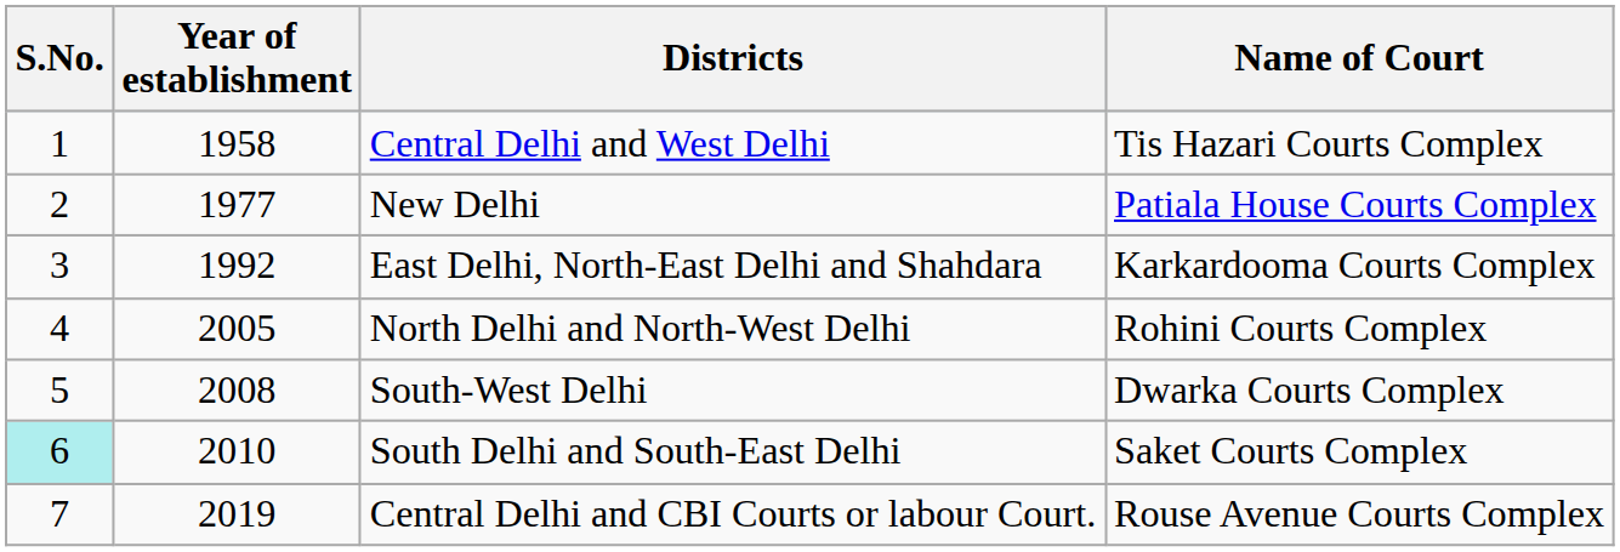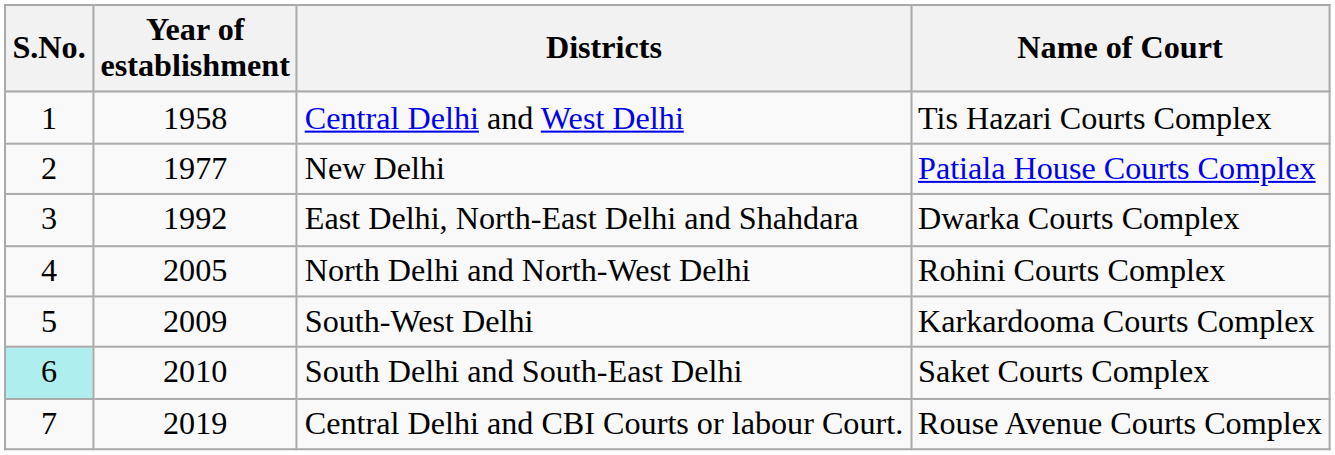 <table class="wikitable">
 <tr style="background:#cde;">
 <th>S.No.</th>
 <th>Year of <br> establishment</th>
 <th>Districts</th>
 <th>Name of Court</th>
 </tr>
 <tr>
 <td align=center>1</td>
 <td align=center>1958</td>
 <td><a href='#'>Central Delhi</a> and <a href='#'>West Delhi</a></td>
 <td>Tis Hazari Courts Complex</td>
 </tr>
 <tr>
 <td align=center>2</td>
 <td align=center>1977</td>
 <td>New Delhi</td>
 <td><a href='#'>Patiala House Courts Complex</a></td>
 </tr>
 <tr>
 <td align=center>3</td>
 <td align=center>1992</td>
 <td>East Delhi, North-East Delhi and Shahdara</td>
-<td>Karkardooma Courts Complex</td>
+<td>Dwarka Courts Complex</td>
 </tr>
 <tr>
 <td align=center>4</td>
 <td align=center>2005</td>
 <td>North Delhi and North-West Delhi</td>
 <td>Rohini Courts Complex</td>
 </tr>
 <tr>
 <td align=center>5</td>
-<td align=center>2008</td>
+<td align=center>2009</td>
 <td>South-West Delhi</td>
-<td>Dwarka Courts Complex</td>
+<td>Karkardooma Courts Complex</td>
 </tr>
 <tr>
 <td align=center style="background: paleturquoise;">6</td>
 <td align=center>2010</td>
 <td>South Delhi and South-East Delhi</td>
 <td>Saket Courts Complex</td>
 </tr>
 <tr>
 <td align=center>7</td>
 <td align=center>2019</td>
 <td>Central Delhi and CBI Courts or labour Court.</td>
 <td>Rouse Avenue Courts Complex</td>
 </tr>
 </table>
